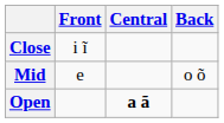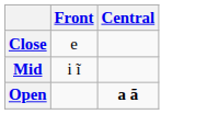 <table class="wikitable">
 <tr>
 <th></th>
 <th><a href='#'>Front</a></th>
 <th><a href='#'>Central</a></th>
-<th><a href='#'>Back</a></th>
 </tr>
 <tr align="center">
 <th><a href='#'>Close</a></th>
-<td>i ĩ</td>
-<td></td>
+<td>e</td>
 <td></td>
 </tr>
 <tr align="center">
 <th><a href='#'>Mid</a></th>
-<td>e</td>
+<td>i ĩ</td>
 <td></td>
-<td>o õ</td>
 </tr>
 <tr align="center">
 <th><a href='#'>Open</a></th>
 <td></td>
 <td><strong>a ã</strong></td>
-<td></td>
 </tr>
 </table>
